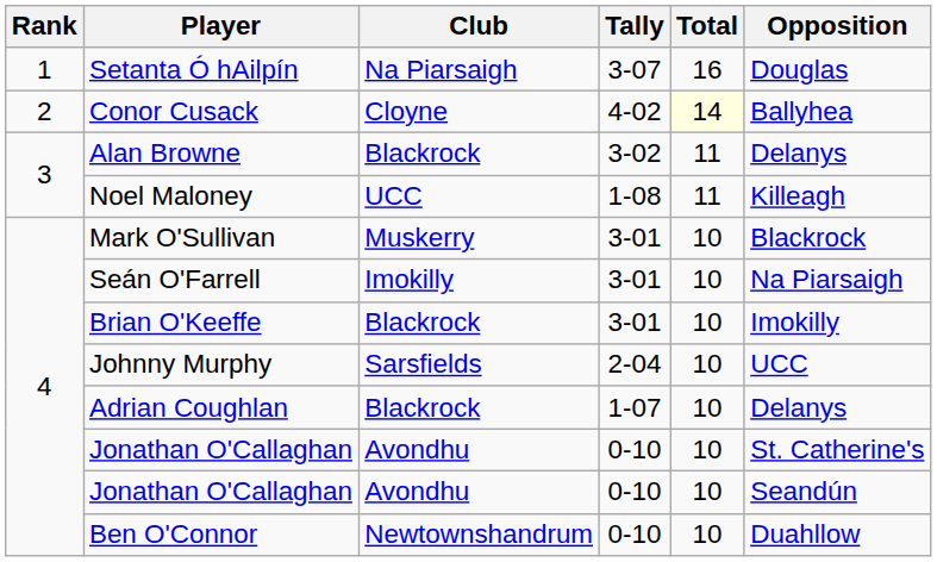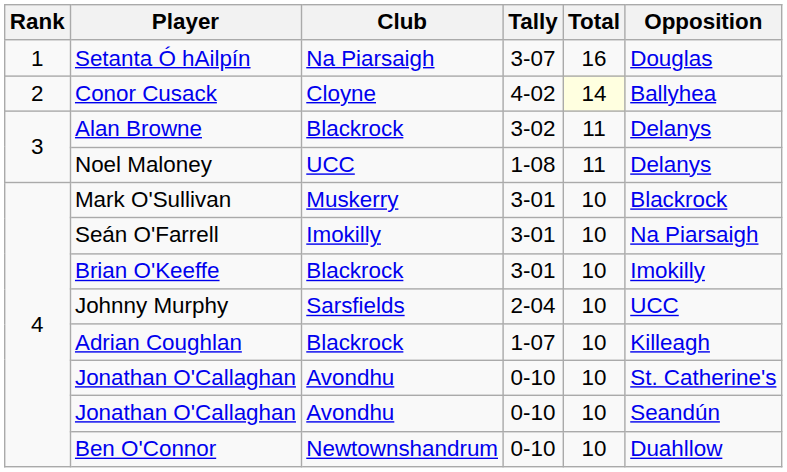 <table class="wikitable">
 <tr>
 <th>Rank</th>
 <th>Player</th>
 <th>Club</th>
 <th>Tally</th>
 <th>Total</th>
 <th>Opposition</th>
 </tr>
 <tr>
 <td rowspan="1" style="text-align:center;">1</td>
 <td><a href='#'>Setanta Ó hAilpín</a></td>
 <td><a href='#'>Na Piarsaigh</a></td>
 <td align=center>3-07</td>
 <td align=center>16</td>
 <td><a href='#'>Douglas</a></td>
 </tr>
 <tr>
 <td rowspan="1" style="text-align:center;">2</td>
 <td><a href='#'>Conor Cusack</a></td>
 <td><a href='#'>Cloyne</a></td>
 <td align=center>4-02</td>
 <td align=center style="background: lightyellow;">14</td>
 <td><a href='#'>Ballyhea</a></td>
 </tr>
 <tr>
 <td rowspan="2" style="text-align:center;">3</td>
 <td><a href='#'>Alan Browne</a></td>
 <td><a href='#'>Blackrock</a></td>
 <td align=center>3-02</td>
 <td align=center>11</td>
 <td><a href='#'>Delanys</a></td>
 </tr>
 <tr>
 <td>Noel Maloney</td>
 <td><a href='#'>UCC</a></td>
 <td align=center>1-08</td>
 <td align=center>11</td>
-<td><a href='#'>Killeagh</a></td>
+<td><a href='#'>Delanys</a></td>
 </tr>
 <tr>
 <td rowspan="8" style="text-align:center;">4</td>
 <td>Mark O'Sullivan</td>
 <td><a href='#'>Muskerry</a></td>
 <td align=center>3-01</td>
 <td align=center>10</td>
 <td><a href='#'>Blackrock</a></td>
 </tr>
 <tr>
 <td>Seán O'Farrell</td>
 <td><a href='#'>Imokilly</a></td>
 <td align=center>3-01</td>
 <td align=center>10</td>
 <td><a href='#'>Na Piarsaigh</a></td>
 </tr>
 <tr>
 <td><a href='#'>Brian O'Keeffe</a></td>
 <td><a href='#'>Blackrock</a></td>
 <td align=center>3-01</td>
 <td align=center>10</td>
 <td><a href='#'>Imokilly</a></td>
 </tr>
 <tr>
 <td>Johnny Murphy</td>
 <td><a href='#'>Sarsfields</a></td>
 <td align=center>2-04</td>
 <td align=center>10</td>
 <td><a href='#'>UCC</a></td>
 </tr>
 <tr>
 <td><a href='#'>Adrian Coughlan</a></td>
 <td><a href='#'>Blackrock</a></td>
 <td align=center>1-07</td>
 <td align=center>10</td>
-<td><a href='#'>Delanys</a></td>
+<td><a href='#'>Killeagh</a></td>
 </tr>
 <tr>
 <td><a href='#'>Jonathan O'Callaghan</a></td>
 <td><a href='#'>Avondhu</a></td>
 <td align=center>0-10</td>
 <td align=center>10</td>
 <td><a href='#'>St. Catherine's</a></td>
 </tr>
 <tr>
 <td><a href='#'>Jonathan O'Callaghan</a></td>
 <td><a href='#'>Avondhu</a></td>
 <td align=center>0-10</td>
 <td align=center>10</td>
 <td><a href='#'>Seandún</a></td>
 </tr>
 <tr>
 <td><a href='#'>Ben O'Connor</a></td>
 <td><a href='#'>Newtownshandrum</a></td>
 <td align=center>0-10</td>
 <td align=center>10</td>
 <td><a href='#'>Duahllow</a></td>
 </tr>
 </table>
